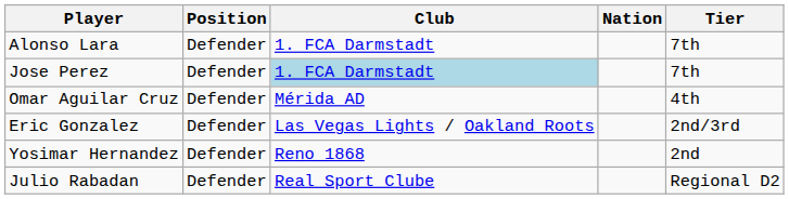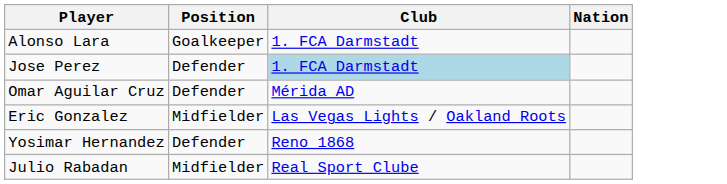 <table class="wikitable">
 <tr>
 <th>Player</th>
 <th>Position</th>
 <th>Club</th>
 <th>Nation</th>
-<th>Tier</th>
 </tr>
 <tr>
 <td>Alonso Lara</td>
-<td>Defender</td>
+<td>Goalkeeper</td>
 <td><a href='#'>1. FCA Darmstadt</a></td>
 <td></td>
-<td>7th</td>
 </tr>
 <tr>
 <td>Jose Perez</td>
 <td>Defender</td>
 <td style="background: lightblue;"><a href='#'>1. FCA Darmstadt</a></td>
 <td></td>
-<td>7th</td>
 </tr>
 <tr>
 <td>Omar Aguilar Cruz</td>
 <td>Defender</td>
 <td><a href='#'>Mérida AD</a></td>
 <td></td>
-<td>4th</td>
 </tr>
 <tr>
 <td>Eric Gonzalez</td>
-<td>Defender</td>
+<td>Midfielder</td>
 <td><a href='#'>Las Vegas Lights</a> / <a href='#'>Oakland Roots</a></td>
 <td></td>
-<td>2nd/3rd</td>
 </tr>
 <tr>
 <td>Yosimar Hernandez</td>
 <td>Defender</td>
 <td><a href='#'>Reno 1868</a></td>
 <td></td>
-<td>2nd</td>
 </tr>
 <tr>
 <td>Julio Rabadan</td>
-<td>Defender</td>
+<td>Midfielder</td>
 <td><a href='#'>Real Sport Clube</a></td>
 <td></td>
-<td>Regional D2</td>
 </tr>
 </table>
